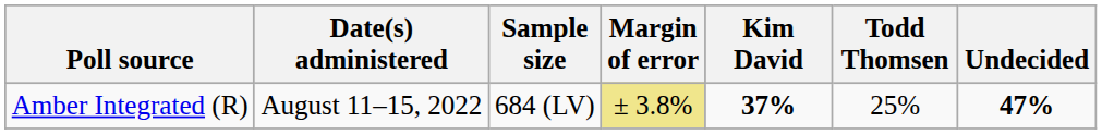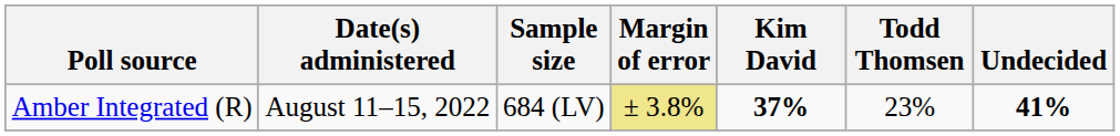 <table class="wikitable" style="font-size:90%;text-align:center;">
 <tr style="vertical-align:bottom">
 <th>Poll source</th>
 <th>Date(s)<br>administered</th>
 <th>Sample<br>size</th>
 <th>Margin<br>of error</th>
 <th style="width:60px;">Kim<br>David</th>
 <th style="width:60px;">Todd<br>Thomsen</th>
 <th>Undecided</th>
 </tr>
 <tr>
 <td style="text-align:left;"><a href='#'>Amber Integrated</a> (R)</td>
 <td>August 11–15, 2022</td>
 <td>684 (LV)</td>
 <td style="background: khaki;">± 3.8%</td>
 <td><strong>37%</strong></td>
-<td>25%</td>
-<td><strong>47%</strong></td>
+<td>23%</td>
+<td><strong>41%</strong></td>
 </tr>
 </table>
